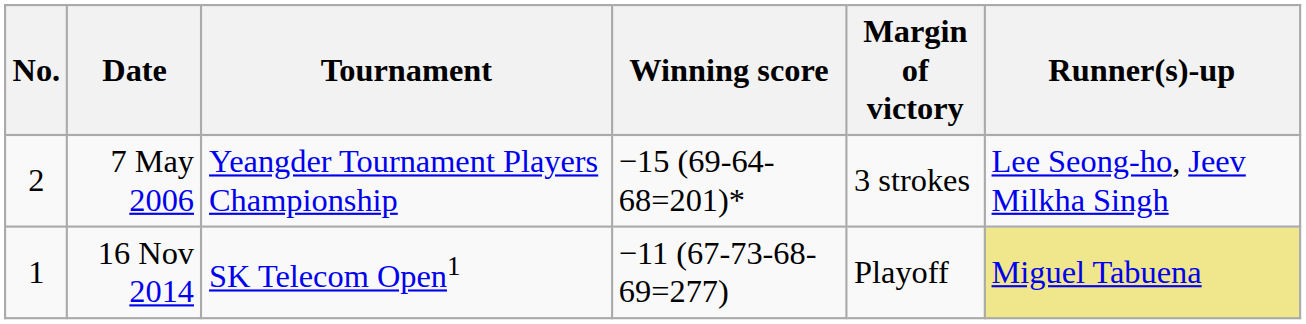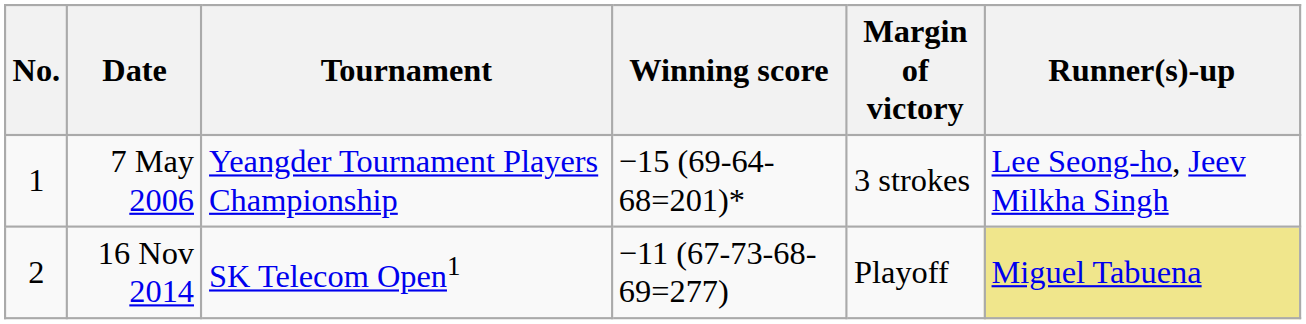 <table class="wikitable" style="font-size:95%;">
 <tr>
 <th>No.</th>
 <th>Date</th>
 <th>Tournament</th>
 <th>Winning score</th>
 <th>Margin of<br>victory</th>
 <th>Runner(s)-up</th>
 </tr>
 <tr>
-<td align=center>2</td>
+<td align=center>1</td>
 <td align=right>7 May <a href='#'>2006</a></td>
 <td><a href='#'>Yeangder Tournament Players Championship</a></td>
 <td>−15 (69-64-68=201)*</td>
 <td>3 strokes</td>
 <td> <a href='#'>Lee Seong-ho</a>,  <a href='#'>Jeev Milkha Singh</a></td>
 </tr>
 <tr>
-<td align=center>1</td>
+<td align=center>2</td>
 <td align=right>16 Nov <a href='#'>2014</a></td>
 <td><a href='#'>SK Telecom Open</a><sup>1</sup></td>
 <td>−11 (67-73-68-69=277)</td>
 <td>Playoff</td>
 <td style="background: khaki;"> <a href='#'>Miguel Tabuena</a></td>
 </tr>
 </table>
